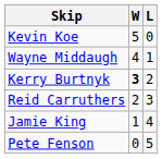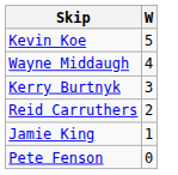 <table class="wikitable">
 <tr>
 <th>Skip</th>
 <th>W</th>
-<th>L</th>
 </tr>
 <tr>
 <td> <a href='#'>Kevin Koe</a></td>
 <td>5</td>
-<td>0</td>
 </tr>
 <tr>
 <td> <a href='#'>Wayne Middaugh</a></td>
 <td>4</td>
-<td>1</td>
 </tr>
 <tr>
 <td> <a href='#'>Kerry Burtnyk</a></td>
-<td><strong>3</strong></td>
-<td>2</td>
+<td>3</td>
 </tr>
 <tr>
 <td> <a href='#'>Reid Carruthers</a></td>
 <td>2</td>
-<td>3</td>
 </tr>
 <tr>
 <td> <a href='#'>Jamie King</a></td>
 <td>1</td>
-<td>4</td>
 </tr>
 <tr>
 <td> <a href='#'>Pete Fenson</a></td>
 <td>0</td>
-<td>5</td>
 </tr>
 </table>
